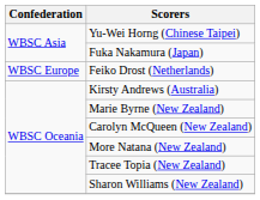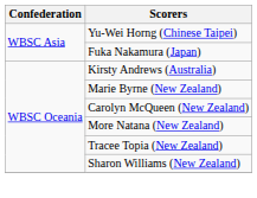 <table class="wikitable">
 <tr>
 <th>Confederation</th>
 <th>Scorers</th>
 </tr>
 <tr>
 <td rowspan="2"><a href='#'>WBSC Asia</a></td>
 <td>Yu-Wei Horng (<a href='#'>Chinese Taipei</a>)</td>
 </tr>
 <tr>
 <td>Fuka Nakamura (<a href='#'>Japan</a>)</td>
-</tr>
-<tr>
-<td rowspan="1"><a href='#'>WBSC Europe</a></td>
-<td>Feiko Drost (<a href='#'>Netherlands</a>)</td>
 </tr>
 <tr>
 <td rowspan="6"><a href='#'>WBSC Oceania</a></td>
 <td>Kirsty Andrews (<a href='#'>Australia</a>)</td>
 </tr>
 <tr>
 <td>Marie Byrne (<a href='#'>New Zealand</a>)</td>
 </tr>
 <tr>
 <td>Carolyn McQueen (<a href='#'>New Zealand</a>)</td>
 </tr>
 <tr>
 <td>More Natana (<a href='#'>New Zealand</a>)</td>
 </tr>
 <tr>
 <td>Tracee Topia (<a href='#'>New Zealand</a>)</td>
 </tr>
 <tr>
 <td>Sharon Williams (<a href='#'>New Zealand</a>)</td>
 </tr>
 <tr>
 </tr>
 </table>
